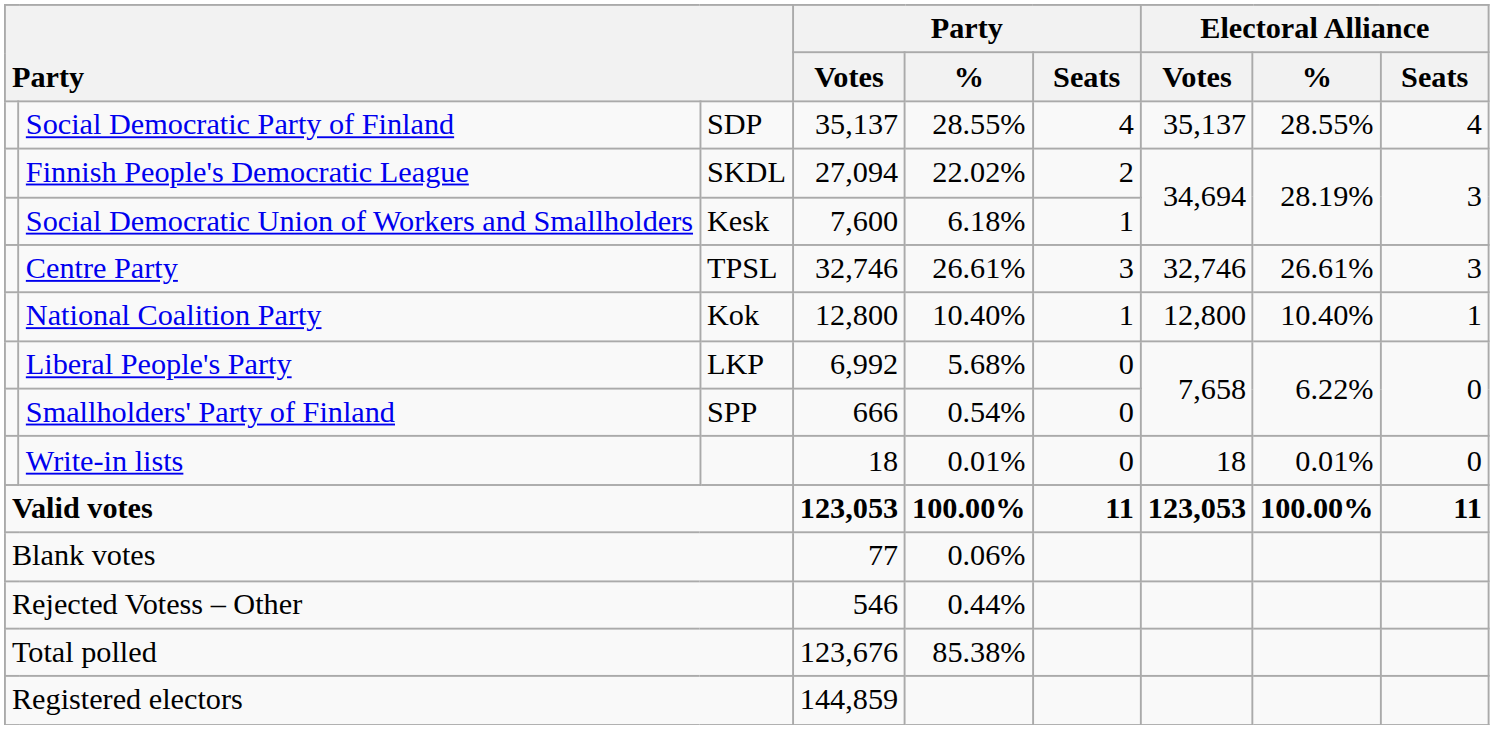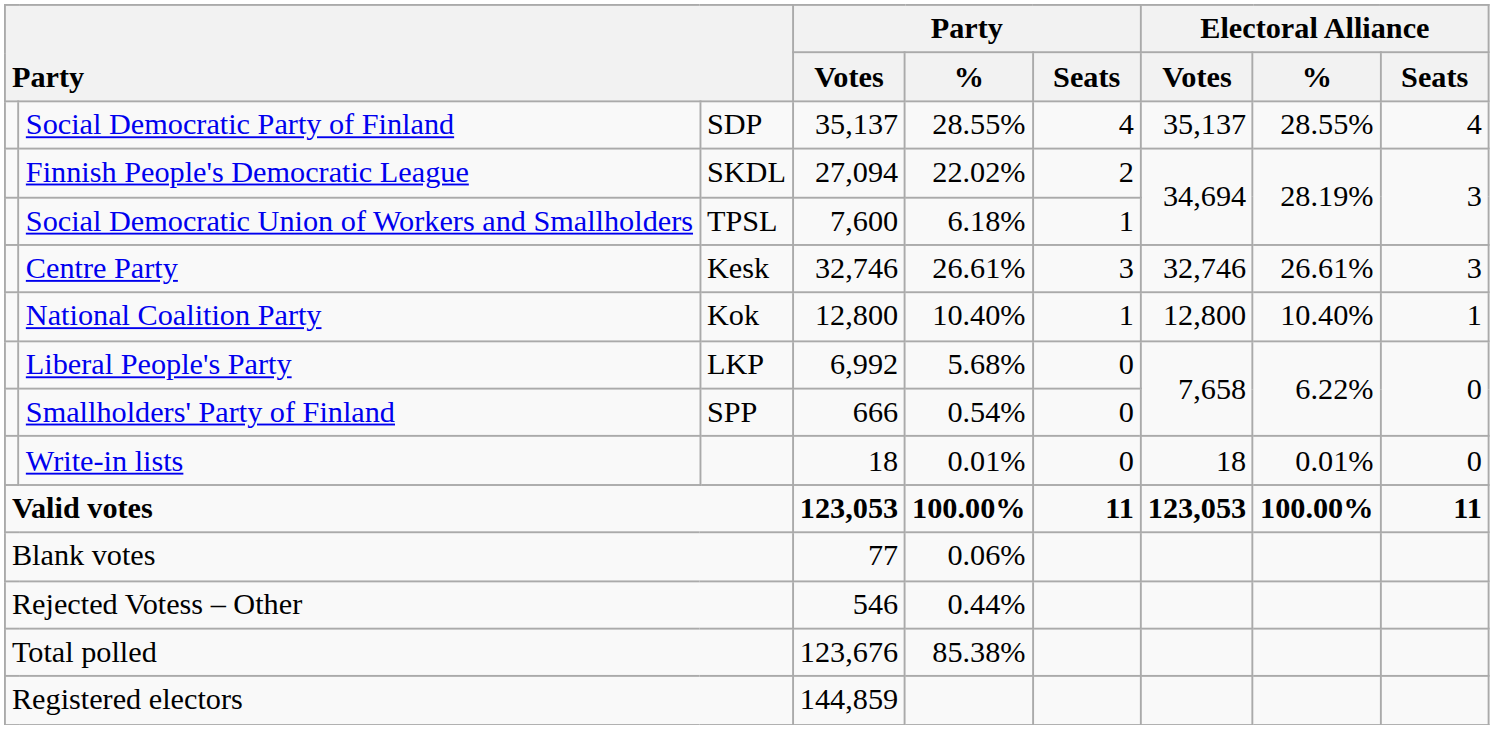 <table class="wikitable" border="1" style="text-align:right;">
 <tr>
 <th style="text-align:left;" valign=bottom rowspan=2 colspan=3>Party</th>
 <th colspan=3>Party</th>
 <th colspan=3>Electoral Alliance</th>
 </tr>
 <tr>
 <th align=center valign=bottom width="50">Votes</th>
 <th align=center valign=bottom width="50">%</th>
 <th align=center valign=bottom width="50">Seats</th>
 <th align=center valign=bottom width="50">Votes</th>
 <th align=center valign=bottom width="50">%</th>
 <th align=center valign=bottom width="50">Seats</th>
 </tr>
 <tr>
 <td></td>
 <td align=left style="white-space: nowrap;"><a href='#'>Social Democratic Party of Finland</a></td>
 <td align=left>SDP</td>
 <td>35,137</td>
 <td>28.55%</td>
 <td>4</td>
 <td>35,137</td>
 <td>28.55%</td>
 <td>4</td>
 </tr>
 <tr>
 <td></td>
 <td align=left><a href='#'>Finnish People's Democratic League</a></td>
 <td align=left>SKDL</td>
 <td>27,094</td>
 <td>22.02%</td>
 <td>2</td>
 <td rowspan=2>34,694</td>
 <td rowspan=2>28.19%</td>
 <td rowspan=2>3</td>
 </tr>
 <tr>
 <td></td>
 <td align=left><a href='#'>Social Democratic Union of Workers and Smallholders</a></td>
-<td align=left>Kesk</td>
+<td align=left>TPSL</td>
 <td>7,600</td>
 <td>6.18%</td>
 <td>1</td>
 </tr>
 <tr>
 <td></td>
 <td align=left><a href='#'>Centre Party</a></td>
-<td align=left>TPSL</td>
+<td align=left>Kesk</td>
 <td>32,746</td>
 <td>26.61%</td>
 <td>3</td>
 <td>32,746</td>
 <td>26.61%</td>
 <td>3</td>
 </tr>
 <tr>
 <td></td>
 <td align=left><a href='#'>National Coalition Party</a></td>
 <td align=left>Kok</td>
 <td>12,800</td>
 <td>10.40%</td>
 <td>1</td>
 <td>12,800</td>
 <td>10.40%</td>
 <td>1</td>
 </tr>
 <tr>
 <td></td>
 <td align=left><a href='#'>Liberal People's Party</a></td>
 <td align=left>LKP</td>
 <td>6,992</td>
 <td>5.68%</td>
 <td>0</td>
 <td rowspan=2>7,658</td>
 <td rowspan=2>6.22%</td>
 <td rowspan=2>0</td>
 </tr>
 <tr>
 <td></td>
 <td align=left><a href='#'>Smallholders' Party of Finland</a></td>
 <td align=left>SPP</td>
 <td>666</td>
 <td>0.54%</td>
 <td>0</td>
 </tr>
 <tr>
 <td></td>
 <td align=left><a href='#'>Write-in lists</a></td>
 <td align=left></td>
 <td>18</td>
 <td>0.01%</td>
 <td>0</td>
 <td>18</td>
 <td>0.01%</td>
 <td>0</td>
 </tr>
 <tr style="font-weight:bold">
 <td align=left colspan=3>Valid votes</td>
 <td>123,053</td>
 <td>100.00%</td>
 <td>11</td>
 <td>123,053</td>
 <td>100.00%</td>
 <td>11</td>
 </tr>
 <tr>
 <td align=left colspan=3>Blank votes</td>
 <td>77</td>
 <td>0.06%</td>
 <td></td>
 <td></td>
 <td></td>
 <td></td>
 </tr>
 <tr>
 <td align=left colspan=3>Rejected Votess – Other</td>
 <td>546</td>
 <td>0.44%</td>
 <td></td>
 <td></td>
 <td></td>
 <td></td>
 </tr>
 <tr>
 <td align=left colspan=3>Total polled</td>
 <td>123,676</td>
 <td>85.38%</td>
 <td></td>
 <td></td>
 <td></td>
 <td></td>
 </tr>
 <tr>
 <td align=left colspan=3>Registered electors</td>
 <td>144,859</td>
 <td></td>
 <td></td>
 <td></td>
 <td></td>
 <td></td>
 </tr>
 </table>
